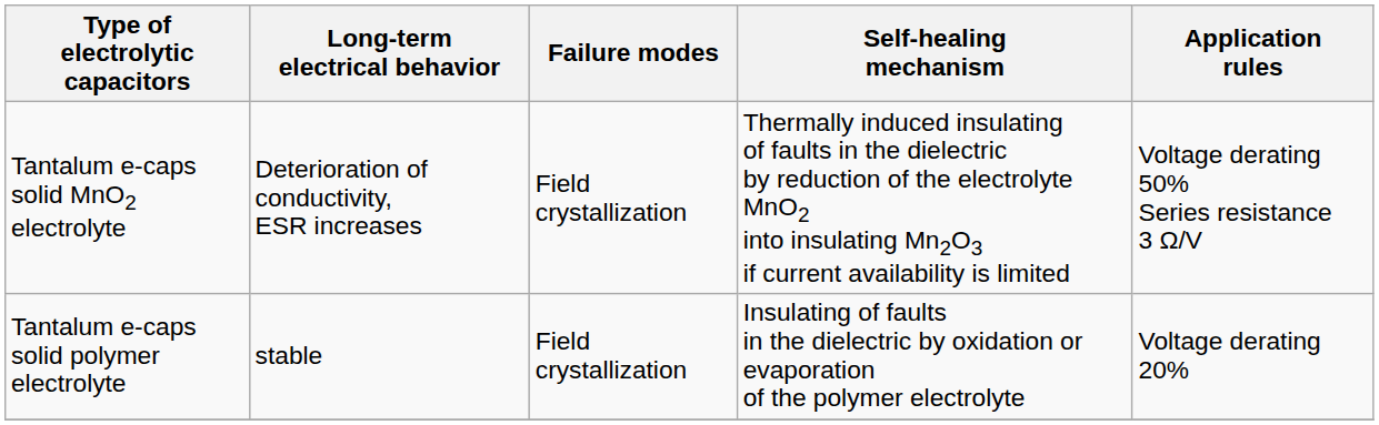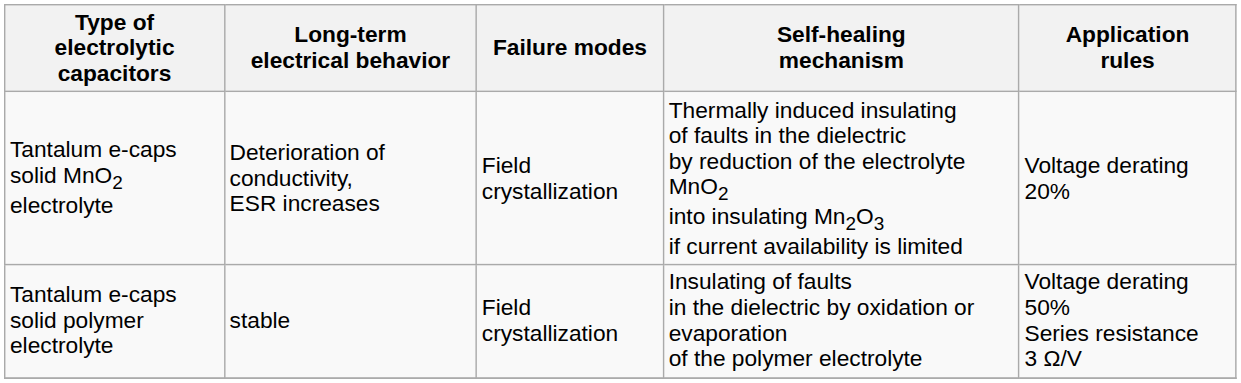 <table class="wikitable centered">
 <tr class="hintergrundfarbe6">
 <th>Type of <br>electrolytic capacitors</th>
 <th>Long-term <br>electrical behavior</th>
 <th>Failure modes</th>
 <th>Self-healing<br> mechanism</th>
 <th>Application <br>rules</th>
 </tr>
 <tr>
 <td>Tantalum e-caps <br> solid MnO<sub>2</sub> electrolyte</td>
 <td>Deterioration of conductivity,<br> ESR increases</td>
 <td>Field crystallization<br></td>
 <td>Thermally induced insulating <br>of faults in the dielectric <br>by reduction of the electrolyte MnO<sub>2</sub><br> into insulating Mn<sub>2</sub>O<sub>3</sub> <br>if current availability is limited</td>
-<td>Voltage derating 50% <br>Series resistance 3 Ω/V<br></td>
+<td>Voltage derating 20%<br></td>
 </tr>
 <tr>
 <td>Tantalum e-caps <br> solid polymer electrolyte</td>
 <td>stable</td>
 <td>Field crystallization<br></td>
 <td>Insulating of faults <br>in the dielectric by oxidation or evaporation <br>of the polymer electrolyte</td>
-<td>Voltage derating 20%<br></td>
+<td>Voltage derating 50% <br>Series resistance 3 Ω/V<br></td>
 </tr>
 <tr>
 </tr>
 </table>
